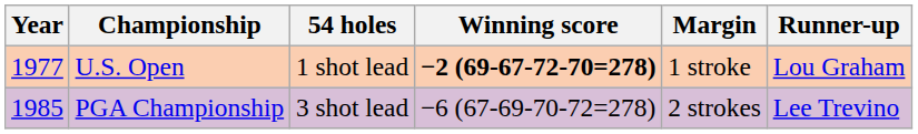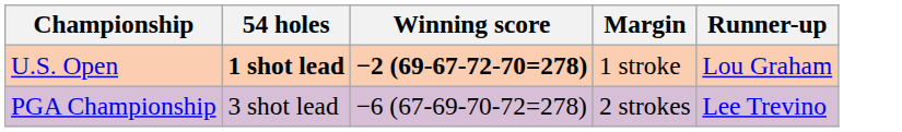 <table class="wikitable">
 <tr>
-<th>Year</th>
 <th>Championship</th>
 <th>54 holes</th>
 <th>Winning score</th>
 <th>Margin</th>
 <th>Runner-up</th>
 </tr>
 <tr style="background:#FBCEB1;">
-<td><a href='#'>1977</a></td>
 <td><a href='#'>U.S. Open</a></td>
-<td>1 shot lead</td>
+<td><strong>1 shot lead</strong></td>
 <td><strong>−2 (69-67-72-70=278)</strong></td>
 <td>1 stroke</td>
 <td> <a href='#'>Lou Graham</a></td>
 </tr>
 <tr style="background:#D8BFD8;">
-<td><a href='#'>1985</a></td>
 <td><a href='#'>PGA Championship</a></td>
 <td>3 shot lead</td>
 <td>−6 (67-69-70-72=278)</td>
 <td>2 strokes</td>
 <td> <a href='#'>Lee Trevino</a></td>
 </tr>
 </table>
